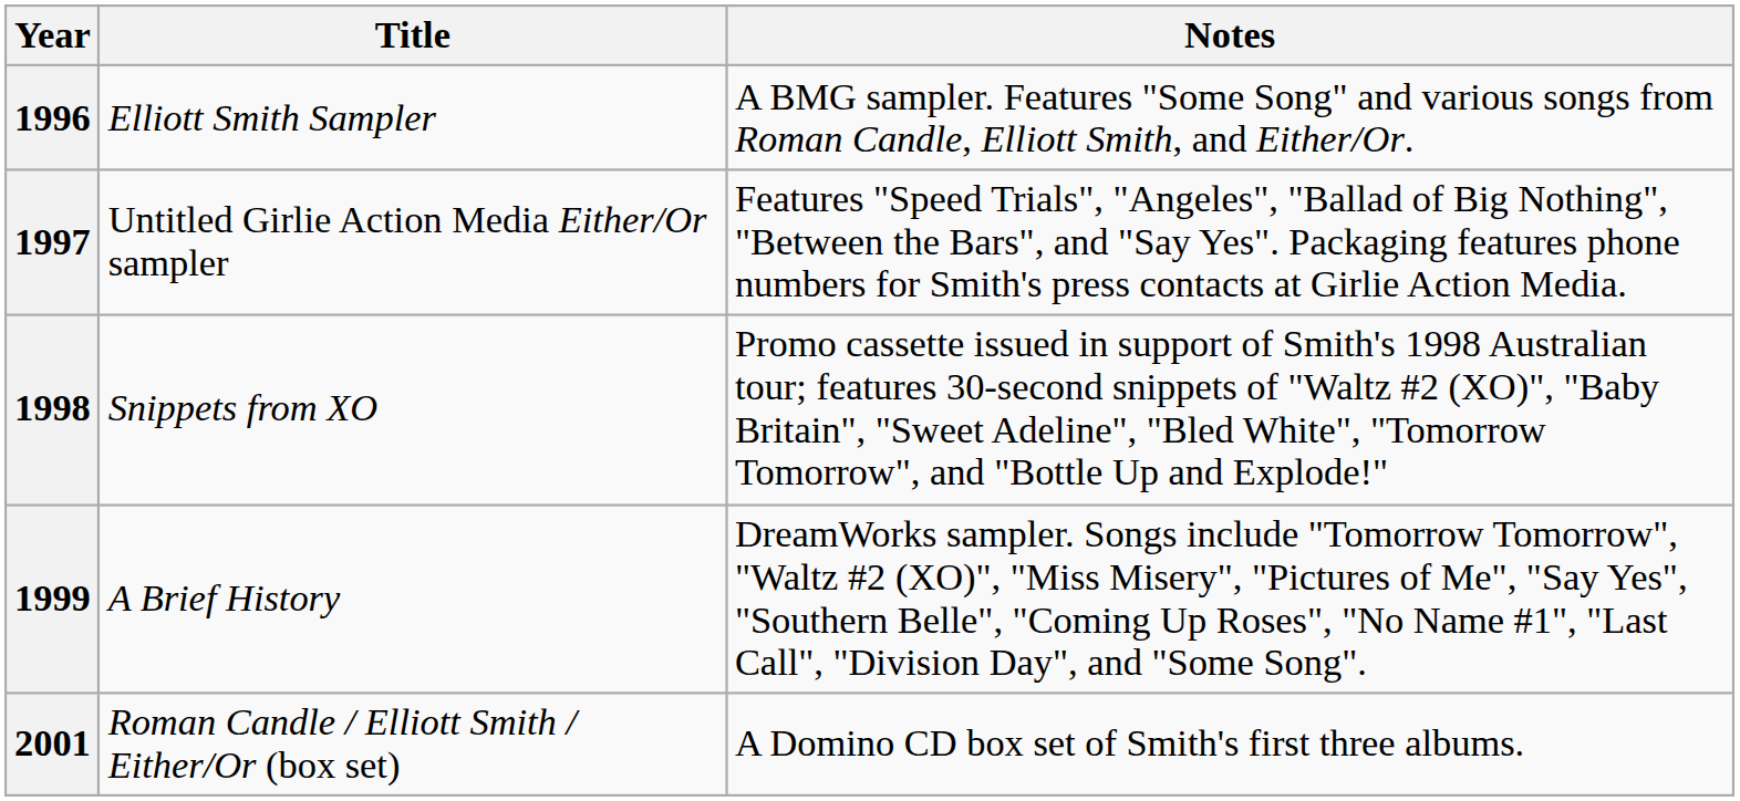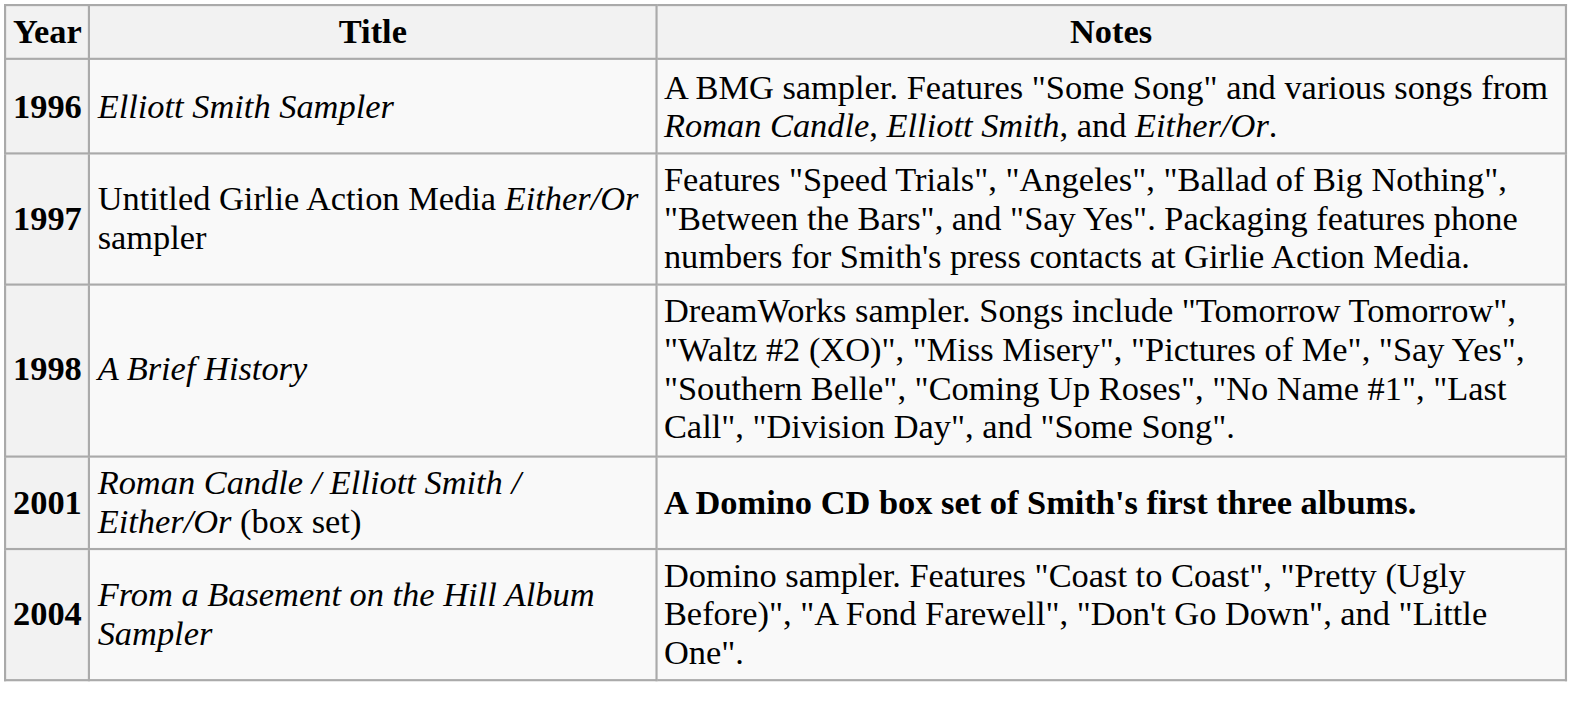 <table class="wikitable plainrowheaders" style="text-align:left; ">
 <tr>
 <th scope="col" style="width:2em; ">Year</th>
 <th scope="col" style="width:16em; ">Title</th>
 <th scope="col" style="width:26em; ">Notes</th>
 </tr>
 <tr>
 <th scope="row">1996</th>
 <td><em>Elliott Smith Sampler</em></td>
 <td>A BMG sampler. Features "Some Song" and various songs from <em>Roman Candle</em>, <em>Elliott Smith</em>, and <em>Either/Or</em>.</td>
 </tr>
 <tr>
 <th scope="row">1997</th>
 <td>Untitled Girlie Action Media <em>Either/Or</em> sampler</td>
 <td>Features "Speed Trials", "Angeles", "Ballad of Big Nothing", "Between the Bars", and "Say Yes". Packaging features phone numbers for Smith's press contacts at Girlie Action Media.</td>
 </tr>
 <tr>
 <th scope="row">1998</th>
-<td><em>Snippets from XO</em></td>
-<td>Promo cassette issued in support of Smith's 1998 Australian tour; features 30-second snippets of "Waltz #2 (XO)", "Baby Britain", "Sweet Adeline", "Bled White", "Tomorrow Tomorrow", and "Bottle Up and Explode!"</td>
-</tr>
-<tr>
-<th scope="row">1999</th>
 <td><em>A Brief History</em></td>
 <td>DreamWorks sampler. Songs include "Tomorrow Tomorrow", "Waltz #2 (XO)", "Miss Misery", "Pictures of Me", "Say Yes", "Southern Belle", "Coming Up Roses", "No Name #1", "Last Call", "Division Day", and "Some Song".</td>
 </tr>
 <tr>
 <th scope="row">2001</th>
 <td><em>Roman Candle / Elliott Smith / Either/Or</em> (box set)</td>
-<td>A Domino CD box set of Smith's first three albums.</td>
+<td><strong>A Domino CD box set of Smith's first three albums.</strong></td>
+</tr>
+<tr>
+<th scope="row">2004</th>
+<td><em>From a Basement on the Hill Album Sampler</em></td>
+<td>Domino sampler. Features "Coast to Coast", "Pretty (Ugly Before)", "A Fond Farewell", "Don't Go Down", and "Little One".</td>
 </tr>
 </table>
